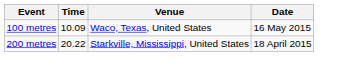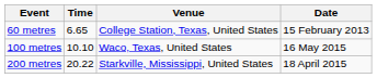 <table class="wikitable">
 <tr>
 <th>Event</th>
 <th>Time</th>
 <th>Venue</th>
 <th>Date</th>
 </tr>
 <tr>
+<td><a href='#'>60 metres</a></td>
+<td>6.65</td>
+<td><a href='#'>College Station, Texas</a>, United States</td>
+<td>15 February 2013</td>
+</tr>
+<tr>
 <td><a href='#'>100 metres</a></td>
-<td>10.09</td>
+<td>10.10</td>
 <td><a href='#'>Waco, Texas</a>, United States</td>
 <td>16 May 2015</td>
 </tr>
 <tr>
 <td><a href='#'>200 metres</a></td>
 <td>20.22</td>
 <td><a href='#'>Starkville, Mississippi</a>, United States</td>
 <td>18 April 2015</td>
 </tr>
 </table>
